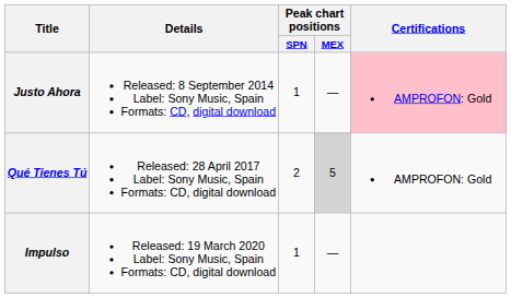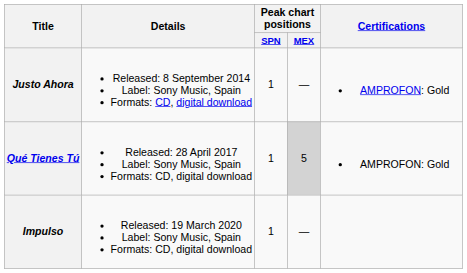 <table class="wikitable plainrowheaders" style="text-align:center">
 <tr>
 <th rowspan="2">Title</th>
 <th rowspan="2">Details</th>
 <th colspan="2">Peak chart positions</th>
 <th scope="col" rowspan="2" style="width:13em;"><a href='#'>Certifications</a></th>
 </tr>
 <tr>
 <th scope="col" style="width:3em;font-size:90%;"><a href='#'>SPN</a></th>
 <th scope="col" style="width:3em;font-size:90%;"><a href='#'>MEX</a></th>
 </tr>
 <tr>
 <th scope="row"><em>Justo Ahora</em></th>
 <td><br><ul><li>Released: 8 September 2014</li><li>Label: Sony Music, Spain</li><li>Formats: <a href='#'>CD</a>, <a href='#'>digital download</a></li></ul></td>
 <td>1</td>
 <td>—</td>
-<td style="background: pink;"><br><ul><li><a href='#'>AMPROFON</a>: Gold</li></ul></td>
+<td><br><ul><li><a href='#'>AMPROFON</a>: Gold</li></ul></td>
 </tr>
 <tr>
 <th scope="row"><em><a href='#'>Qué Tienes Tú</a></em></th>
 <td><br><ul><li>Released: 28 April 2017</li><li>Label: Sony Music, Spain</li><li>Formats: CD, digital download</li></ul></td>
-<td>2</td>
+<td>1</td>
 <td style="background: lightgrey;">5</td>
 <td><br><ul><li>AMPROFON: Gold</li></ul></td>
 </tr>
 <tr>
 <th scope="row"><em>Impulso</em></th>
 <td><br><ul><li>Released: 19 March 2020</li><li>Label: Sony Music, Spain</li><li>Formats: CD, digital download</li></ul></td>
 <td>1<br></td>
 <td>—</td>
 <td></td>
 </tr>
 </table>
